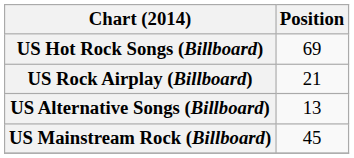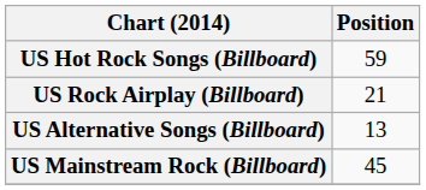 <table class="wikitable plainrowheaders sortable">
 <tr>
 <th>Chart (2014)</th>
 <th>Position</th>
 </tr>
 <tr>
 <th scope="row">US Hot Rock Songs (<em>Billboard</em>)</th>
-<td style="text-align:center;">69</td>
+<td style="text-align:center;">59</td>
 </tr>
 <tr>
 <th scope="row">US Rock Airplay (<em>Billboard</em>)</th>
 <td style="text-align:center;">21</td>
 </tr>
 <tr>
 <th scope="row">US Alternative Songs (<em>Billboard</em>)</th>
 <td style="text-align:center;">13</td>
 </tr>
 <tr>
 <th scope="row">US Mainstream Rock (<em>Billboard</em>)</th>
 <td style="text-align:center;">45</td>
 </tr>
 <tr>
 </tr>
 </table>
